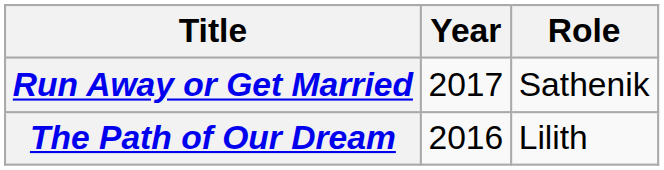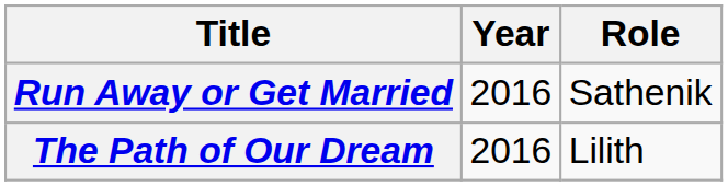 <table class="wikitable unsortable plainrowheaders">
 <tr>
 <th scope="col">Title</th>
 <th scope="col">Year</th>
 <th scope="col">Role</th>
 </tr>
 <tr>
 <th scope="row"><em><a href='#'>Run Away or Get Married</a></em></th>
-<td>2017</td>
+<td>2016</td>
 <td>Sathenik</td>
 </tr>
 <tr>
 <th scope="row"><em><a href='#'>The Path of Our Dream</a></em></th>
 <td>2016</td>
 <td>Lilith</td>
 </tr>
 </table>
